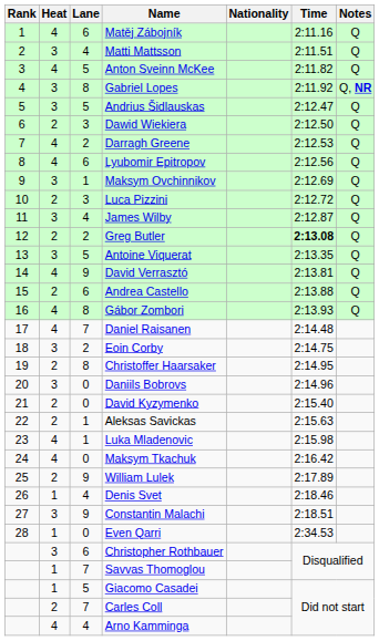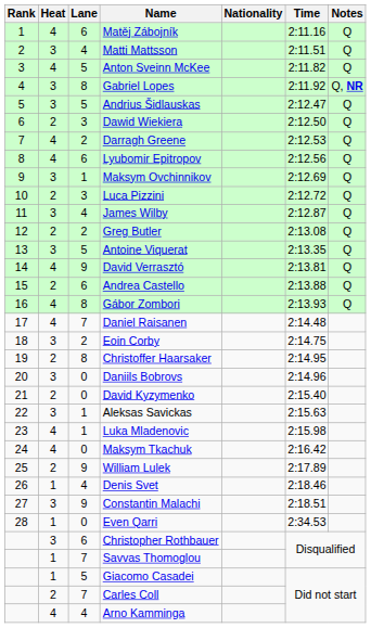 <table class="wikitable sortable" style="text-align:center">
 <tr>
 <th>Rank</th>
 <th>Heat</th>
 <th>Lane</th>
 <th>Name</th>
 <th>Nationality</th>
 <th>Time</th>
 <th>Notes</th>
 </tr>
 <tr bgcolor=ccffcc>
 <td>1</td>
 <td>4</td>
 <td>6</td>
 <td align=left><a href='#'>Matěj Zábojník</a></td>
 <td align=left></td>
 <td>2:11.16</td>
 <td>Q</td>
 </tr>
 <tr bgcolor=ccffcc>
 <td>2</td>
 <td>3</td>
 <td>4</td>
 <td align=left><a href='#'>Matti Mattsson</a></td>
 <td align=left></td>
 <td>2:11.51</td>
 <td>Q</td>
 </tr>
 <tr bgcolor=ccffcc>
 <td>3</td>
 <td>4</td>
 <td>5</td>
 <td align=left><a href='#'>Anton Sveinn McKee</a></td>
 <td align=left></td>
 <td>2:11.82</td>
 <td>Q</td>
 </tr>
 <tr bgcolor=ccffcc>
 <td>4</td>
 <td>3</td>
 <td>8</td>
 <td align=left><a href='#'>Gabriel Lopes</a></td>
 <td align=left></td>
 <td>2:11.92</td>
 <td>Q, <strong><a href='#'>NR</a></strong></td>
 </tr>
 <tr bgcolor=ccffcc>
 <td>5</td>
 <td>3</td>
 <td>5</td>
 <td align=left><a href='#'>Andrius Šidlauskas</a></td>
 <td align=left></td>
 <td>2:12.47</td>
 <td>Q</td>
 </tr>
 <tr bgcolor=ccffcc>
 <td>6</td>
 <td>2</td>
 <td>3</td>
 <td align=left><a href='#'>Dawid Wiekiera</a></td>
 <td align=left></td>
 <td>2:12.50</td>
 <td>Q</td>
 </tr>
 <tr bgcolor=ccffcc>
 <td>7</td>
 <td>4</td>
 <td>2</td>
 <td align=left><a href='#'>Darragh Greene</a></td>
 <td align=left></td>
 <td>2:12.53</td>
 <td>Q</td>
 </tr>
 <tr bgcolor=ccffcc>
 <td>8</td>
 <td>4</td>
 <td>6</td>
 <td align=left><a href='#'>Lyubomir Epitropov</a></td>
 <td align=left></td>
 <td>2:12.56</td>
 <td>Q</td>
 </tr>
 <tr bgcolor=ccffcc>
 <td>9</td>
 <td>3</td>
 <td>1</td>
 <td align=left><a href='#'>Maksym Ovchinnikov</a></td>
 <td align=left></td>
 <td>2:12.69</td>
 <td>Q</td>
 </tr>
 <tr bgcolor=ccffcc>
 <td>10</td>
 <td>2</td>
 <td>3</td>
 <td align=left><a href='#'>Luca Pizzini</a></td>
 <td align=left></td>
 <td>2:12.72</td>
 <td>Q</td>
 </tr>
 <tr bgcolor=ccffcc>
 <td>11</td>
 <td>3</td>
 <td>4</td>
 <td align=left><a href='#'>James Wilby</a></td>
 <td align=left></td>
 <td>2:12.87</td>
 <td>Q</td>
 </tr>
 <tr bgcolor=ccffcc>
 <td>12</td>
 <td>2</td>
 <td>2</td>
 <td align=left><a href='#'>Greg Butler</a></td>
 <td align=left></td>
-<td><strong>2:13.08</strong></td>
+<td>2:13.08</td>
 <td>Q</td>
 </tr>
 <tr bgcolor=ccffcc>
 <td>13</td>
 <td>3</td>
 <td>5</td>
 <td align=left><a href='#'>Antoine Viquerat</a></td>
 <td align=left></td>
 <td>2:13.35</td>
 <td>Q</td>
 </tr>
 <tr bgcolor=ccffcc>
 <td>14</td>
 <td>4</td>
 <td>9</td>
 <td align=left><a href='#'>David Verrasztó</a></td>
 <td align=left></td>
 <td>2:13.81</td>
 <td>Q</td>
 </tr>
 <tr bgcolor=ccffcc>
 <td>15</td>
 <td>2</td>
 <td>6</td>
 <td align=left><a href='#'>Andrea Castello</a></td>
 <td align=left></td>
 <td>2:13.88</td>
 <td>Q</td>
 </tr>
 <tr bgcolor=ccffcc>
 <td>16</td>
 <td>4</td>
 <td>8</td>
 <td align=left><a href='#'>Gábor Zombori</a></td>
 <td align=left></td>
 <td>2:13.93</td>
 <td>Q</td>
 </tr>
 <tr>
 <td>17</td>
 <td>4</td>
 <td>7</td>
 <td align=left><a href='#'>Daniel Raisanen</a></td>
 <td align=left></td>
 <td>2:14.48</td>
 <td></td>
 </tr>
 <tr>
 <td>18</td>
 <td>3</td>
 <td>2</td>
 <td align=left><a href='#'>Eoin Corby</a></td>
 <td align=left></td>
 <td>2:14.75</td>
 <td></td>
 </tr>
 <tr>
 <td>19</td>
 <td>2</td>
 <td>8</td>
 <td align=left><a href='#'>Christoffer Haarsaker</a></td>
 <td align=left></td>
 <td>2:14.95</td>
 <td></td>
 </tr>
 <tr>
 <td>20</td>
 <td>3</td>
 <td>0</td>
 <td align=left><a href='#'>Daniils Bobrovs</a></td>
 <td align=left></td>
 <td>2:14.96</td>
 <td></td>
 </tr>
 <tr>
 <td>21</td>
 <td>2</td>
 <td>0</td>
 <td align=left><a href='#'>David Kyzymenko</a></td>
 <td align=left></td>
 <td>2:15.40</td>
 <td></td>
 </tr>
 <tr>
 <td>22</td>
-<td>2</td>
+<td>3</td>
 <td>1</td>
 <td align=left>Aleksas Savickas</td>
 <td align=left></td>
 <td>2:15.63</td>
 <td></td>
 </tr>
 <tr>
 <td>23</td>
 <td>4</td>
 <td>1</td>
 <td align=left><a href='#'>Luka Mladenovic</a></td>
 <td align=left></td>
 <td>2:15.98</td>
 <td></td>
 </tr>
 <tr>
 <td>24</td>
 <td>4</td>
 <td>0</td>
 <td align=left><a href='#'>Maksym Tkachuk</a></td>
 <td align=left></td>
 <td>2:16.42</td>
 <td></td>
 </tr>
 <tr>
 <td>25</td>
 <td>2</td>
 <td>9</td>
 <td align=left><a href='#'>William Lulek</a></td>
 <td align=left></td>
 <td>2:17.89</td>
 <td></td>
 </tr>
 <tr>
 <td>26</td>
 <td>1</td>
 <td>4</td>
 <td align=left><a href='#'>Denis Svet</a></td>
 <td align=left></td>
 <td>2:18.46</td>
 <td></td>
 </tr>
 <tr>
 <td>27</td>
 <td>3</td>
 <td>9</td>
 <td align=left><a href='#'>Constantin Malachi</a></td>
 <td align=left></td>
 <td>2:18.51</td>
 <td></td>
 </tr>
 <tr>
 <td>28</td>
 <td>1</td>
 <td>0</td>
 <td align=left><a href='#'>Even Qarri</a></td>
 <td align=left></td>
 <td>2:34.53</td>
 <td></td>
 </tr>
 <tr>
 <td></td>
 <td>3</td>
 <td>6</td>
 <td align=left><a href='#'>Christopher Rothbauer</a></td>
 <td align=left></td>
 <td rowspan=2 colspan=2>Disqualified</td>
 </tr>
 <tr>
 <td></td>
 <td>1</td>
 <td>7</td>
 <td align=left><a href='#'>Savvas Thomoglou</a></td>
 <td align=left></td>
 </tr>
 <tr>
 <td></td>
 <td>1</td>
 <td>5</td>
 <td align=left><a href='#'>Giacomo Casadei</a></td>
 <td align=left></td>
 <td rowspan=3 colspan=2>Did not start</td>
 </tr>
 <tr>
 <td></td>
 <td>2</td>
 <td>7</td>
 <td align=left><a href='#'>Carles Coll</a></td>
 <td align=left></td>
 </tr>
 <tr>
 <td></td>
 <td>4</td>
 <td>4</td>
 <td align=left><a href='#'>Arno Kamminga</a></td>
 <td align=left></td>
 </tr>
 </table>
